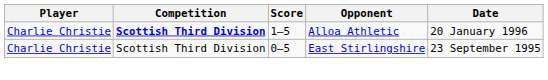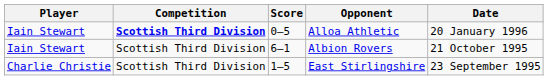 <table class="wikitable">
 <tr>
 <th>Player</th>
 <th>Competition</th>
 <th>Score</th>
 <th>Opponent</th>
 <th>Date</th>
 </tr>
 <tr>
-<td> <a href='#'>Charlie Christie</a></td>
+<td> <a href='#'>Iain Stewart</a></td>
 <td><strong><a href='#'>Scottish Third Division</a></strong></td>
-<td>1–5</td>
+<td>0–5</td>
 <td><a href='#'>Alloa Athletic</a></td>
 <td>20 January 1996</td>
 </tr>
 <tr>
+<td> <a href='#'>Iain Stewart</a></td>
+<td>Scottish Third Division</td>
+<td>6–1</td>
+<td><a href='#'>Albion Rovers</a></td>
+<td>21 October 1995</td>
+</tr>
+<tr>
 <td> <a href='#'>Charlie Christie</a></td>
 <td>Scottish Third Division</td>
-<td>0–5</td>
+<td>1–5</td>
 <td><a href='#'>East Stirlingshire</a></td>
 <td>23 September 1995</td>
 </tr>
 </table>
